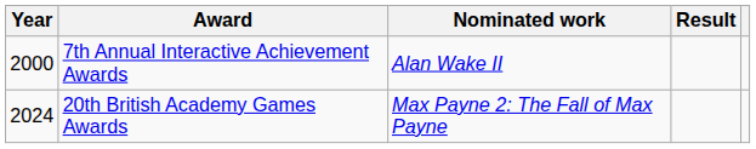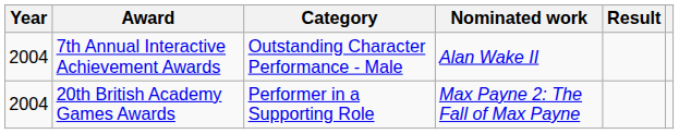 <table class=wikitable>
 <tr>
 <th scope="col">Year</th>
 <th scope="col">Award</th>
+<th scope="col">Category</th>
 <th scope="col">Nominated work</th>
 <th scope="col">Result</th>
 <th></th>
 </tr>
 <tr>
-<td style="text-align:center;">2000</td>
+<td style="text-align:center;">2004</td>
 <td><a href='#'>7th Annual Interactive Achievement Awards</a></td>
+<td><a href='#'>Outstanding Character Performance - Male</a></td>
 <td><em><a href='#'>Alan Wake II</a></em></td>
 <td></td>
 <td style="text-align:center;"></td>
 </tr>
 <tr>
-<td style="text-align:center;">2024</td>
+<td style="text-align:center;">2004</td>
 <td><a href='#'>20th British Academy Games Awards</a></td>
+<td><a href='#'>Performer in a Supporting Role</a></td>
 <td><em><a href='#'>Max Payne 2: The Fall of Max Payne</a></em></td>
 <td></td>
 <td style="text-align:center;"></td>
 </tr>
 </table>
